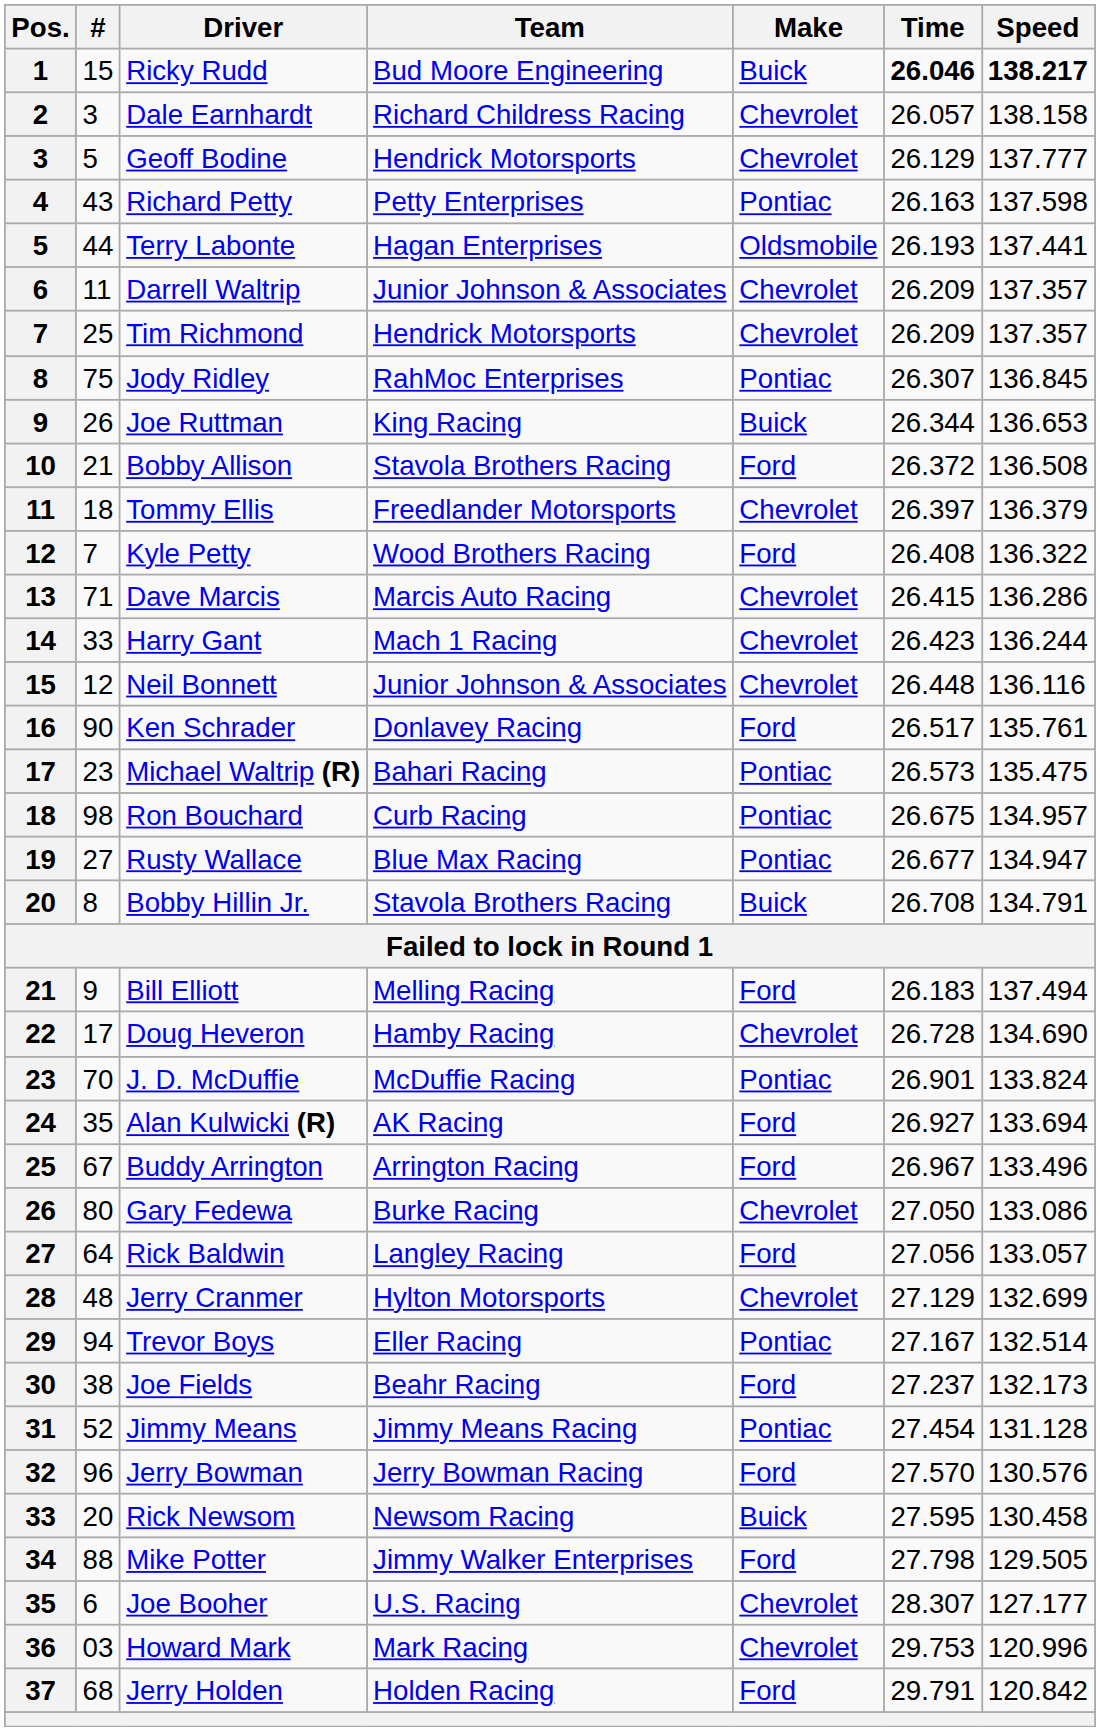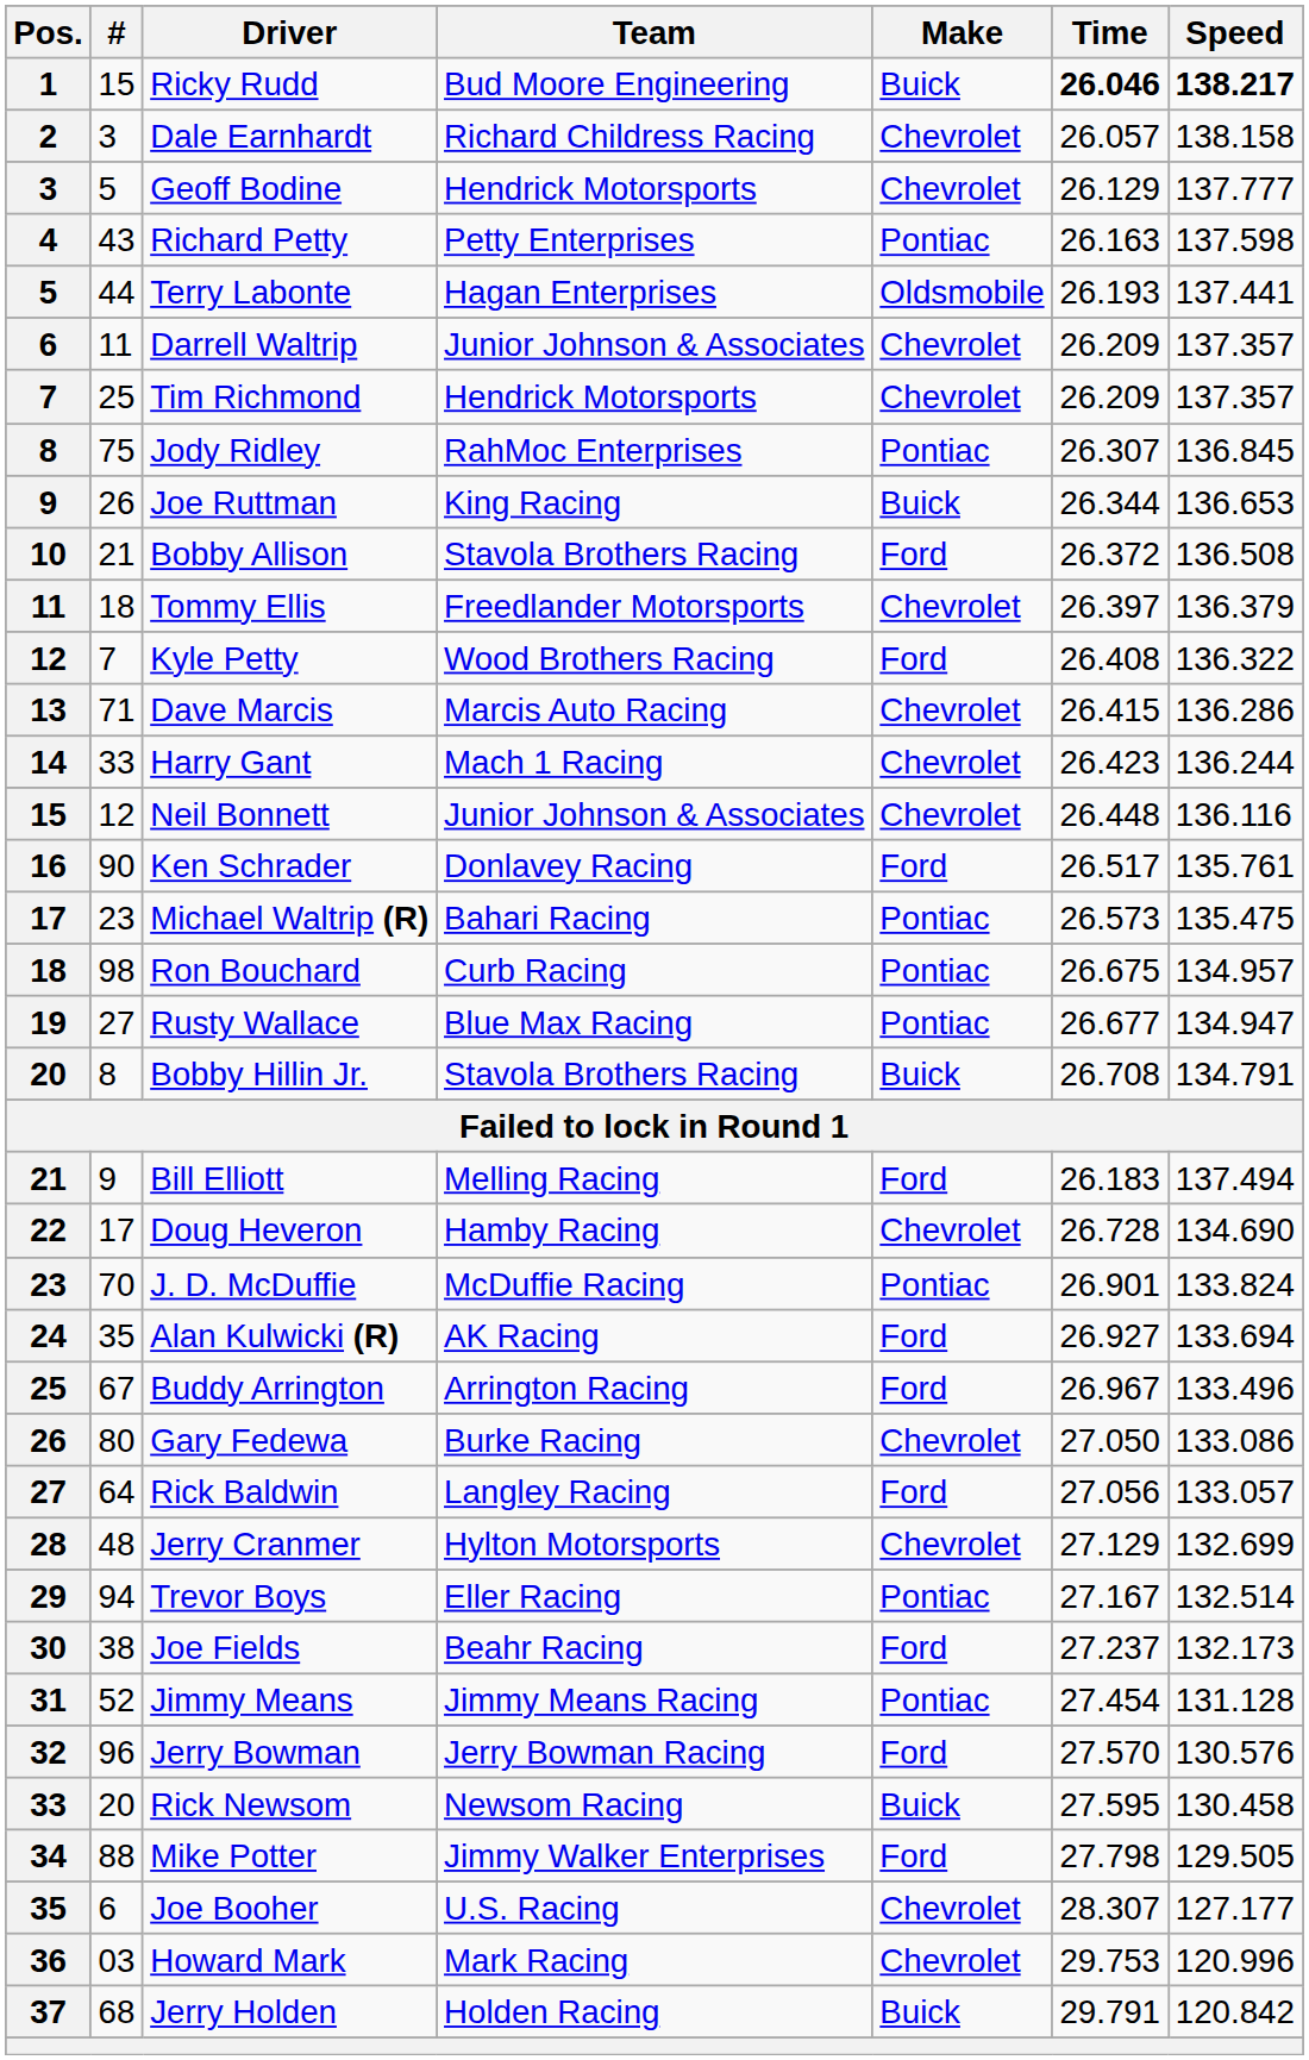 <table class="wikitable" style="font-size:95%">
 <tr>
 <th>Pos.</th>
 <th>#</th>
 <th>Driver</th>
 <th>Team</th>
 <th>Make</th>
 <th>Time</th>
 <th>Speed</th>
 </tr>
 <tr>
 <th>1</th>
 <td>15</td>
 <td><a href='#'>Ricky Rudd</a></td>
 <td><a href='#'>Bud Moore Engineering</a></td>
 <td><a href='#'>Buick</a></td>
 <td><strong>26.046</strong></td>
 <td><strong>138.217</strong></td>
 </tr>
 <tr>
 <th>2</th>
 <td>3</td>
 <td><a href='#'>Dale Earnhardt</a></td>
 <td><a href='#'>Richard Childress Racing</a></td>
 <td><a href='#'>Chevrolet</a></td>
 <td>26.057</td>
 <td>138.158</td>
 </tr>
 <tr>
 <th>3</th>
 <td>5</td>
 <td><a href='#'>Geoff Bodine</a></td>
 <td><a href='#'>Hendrick Motorsports</a></td>
 <td><a href='#'>Chevrolet</a></td>
 <td>26.129</td>
 <td>137.777</td>
 </tr>
 <tr>
 <th>4</th>
 <td>43</td>
 <td><a href='#'>Richard Petty</a></td>
 <td><a href='#'>Petty Enterprises</a></td>
 <td><a href='#'>Pontiac</a></td>
 <td>26.163</td>
 <td>137.598</td>
 </tr>
 <tr>
 <th>5</th>
 <td>44</td>
 <td><a href='#'>Terry Labonte</a></td>
 <td><a href='#'>Hagan Enterprises</a></td>
 <td><a href='#'>Oldsmobile</a></td>
 <td>26.193</td>
 <td>137.441</td>
 </tr>
 <tr>
 <th>6</th>
 <td>11</td>
 <td><a href='#'>Darrell Waltrip</a></td>
 <td><a href='#'>Junior Johnson & Associates</a></td>
 <td><a href='#'>Chevrolet</a></td>
 <td>26.209</td>
 <td>137.357</td>
 </tr>
 <tr>
 <th>7</th>
 <td>25</td>
 <td><a href='#'>Tim Richmond</a></td>
 <td><a href='#'>Hendrick Motorsports</a></td>
 <td><a href='#'>Chevrolet</a></td>
 <td>26.209</td>
 <td>137.357</td>
 </tr>
 <tr>
 <th>8</th>
 <td>75</td>
 <td><a href='#'>Jody Ridley</a></td>
 <td><a href='#'>RahMoc Enterprises</a></td>
 <td><a href='#'>Pontiac</a></td>
 <td>26.307</td>
 <td>136.845</td>
 </tr>
 <tr>
 <th>9</th>
 <td>26</td>
 <td><a href='#'>Joe Ruttman</a></td>
 <td><a href='#'>King Racing</a></td>
 <td><a href='#'>Buick</a></td>
 <td>26.344</td>
 <td>136.653</td>
 </tr>
 <tr>
 <th>10</th>
 <td>21</td>
 <td><a href='#'>Bobby Allison</a></td>
 <td><a href='#'>Stavola Brothers Racing</a></td>
 <td><a href='#'>Ford</a></td>
 <td>26.372</td>
 <td>136.508</td>
 </tr>
 <tr>
 <th>11</th>
 <td>18</td>
 <td><a href='#'>Tommy Ellis</a></td>
 <td><a href='#'>Freedlander Motorsports</a></td>
 <td><a href='#'>Chevrolet</a></td>
 <td>26.397</td>
 <td>136.379</td>
 </tr>
 <tr>
 <th>12</th>
 <td>7</td>
 <td><a href='#'>Kyle Petty</a></td>
 <td><a href='#'>Wood Brothers Racing</a></td>
 <td><a href='#'>Ford</a></td>
 <td>26.408</td>
 <td>136.322</td>
 </tr>
 <tr>
 <th>13</th>
 <td>71</td>
 <td><a href='#'>Dave Marcis</a></td>
 <td><a href='#'>Marcis Auto Racing</a></td>
 <td><a href='#'>Chevrolet</a></td>
 <td>26.415</td>
 <td>136.286</td>
 </tr>
 <tr>
 <th>14</th>
 <td>33</td>
 <td><a href='#'>Harry Gant</a></td>
 <td><a href='#'>Mach 1 Racing</a></td>
 <td><a href='#'>Chevrolet</a></td>
 <td>26.423</td>
 <td>136.244</td>
 </tr>
 <tr>
 <th>15</th>
 <td>12</td>
 <td><a href='#'>Neil Bonnett</a></td>
 <td><a href='#'>Junior Johnson & Associates</a></td>
 <td><a href='#'>Chevrolet</a></td>
 <td>26.448</td>
 <td>136.116</td>
 </tr>
 <tr>
 <th>16</th>
 <td>90</td>
 <td><a href='#'>Ken Schrader</a></td>
 <td><a href='#'>Donlavey Racing</a></td>
 <td><a href='#'>Ford</a></td>
 <td>26.517</td>
 <td>135.761</td>
 </tr>
 <tr>
 <th>17</th>
 <td>23</td>
 <td><a href='#'>Michael Waltrip</a> <strong>(R)</strong></td>
 <td><a href='#'>Bahari Racing</a></td>
 <td><a href='#'>Pontiac</a></td>
 <td>26.573</td>
 <td>135.475</td>
 </tr>
 <tr>
 <th>18</th>
 <td>98</td>
 <td><a href='#'>Ron Bouchard</a></td>
 <td><a href='#'>Curb Racing</a></td>
 <td><a href='#'>Pontiac</a></td>
 <td>26.675</td>
 <td>134.957</td>
 </tr>
 <tr>
 <th>19</th>
 <td>27</td>
 <td><a href='#'>Rusty Wallace</a></td>
 <td><a href='#'>Blue Max Racing</a></td>
 <td><a href='#'>Pontiac</a></td>
 <td>26.677</td>
 <td>134.947</td>
 </tr>
 <tr>
 <th>20</th>
 <td>8</td>
 <td><a href='#'>Bobby Hillin Jr.</a></td>
 <td><a href='#'>Stavola Brothers Racing</a></td>
 <td><a href='#'>Buick</a></td>
 <td>26.708</td>
 <td>134.791</td>
 </tr>
 <tr>
 <th colspan="7">Failed to lock in Round 1</th>
 </tr>
 <tr>
 <th>21</th>
 <td>9</td>
 <td><a href='#'>Bill Elliott</a></td>
 <td><a href='#'>Melling Racing</a></td>
 <td><a href='#'>Ford</a></td>
 <td>26.183</td>
 <td>137.494</td>
 </tr>
 <tr>
 <th>22</th>
 <td>17</td>
 <td><a href='#'>Doug Heveron</a></td>
 <td><a href='#'>Hamby Racing</a></td>
 <td><a href='#'>Chevrolet</a></td>
 <td>26.728</td>
 <td>134.690</td>
 </tr>
 <tr>
 <th>23</th>
 <td>70</td>
 <td><a href='#'>J. D. McDuffie</a></td>
 <td><a href='#'>McDuffie Racing</a></td>
 <td><a href='#'>Pontiac</a></td>
 <td>26.901</td>
 <td>133.824</td>
 </tr>
 <tr>
 <th>24</th>
 <td>35</td>
 <td><a href='#'>Alan Kulwicki</a> <strong>(R)</strong></td>
 <td><a href='#'>AK Racing</a></td>
 <td><a href='#'>Ford</a></td>
 <td>26.927</td>
 <td>133.694</td>
 </tr>
 <tr>
 <th>25</th>
 <td>67</td>
 <td><a href='#'>Buddy Arrington</a></td>
 <td><a href='#'>Arrington Racing</a></td>
 <td><a href='#'>Ford</a></td>
 <td>26.967</td>
 <td>133.496</td>
 </tr>
 <tr>
 <th>26</th>
 <td>80</td>
 <td><a href='#'>Gary Fedewa</a></td>
 <td><a href='#'>Burke Racing</a></td>
 <td><a href='#'>Chevrolet</a></td>
 <td>27.050</td>
 <td>133.086</td>
 </tr>
 <tr>
 <th>27</th>
 <td>64</td>
 <td><a href='#'>Rick Baldwin</a></td>
 <td><a href='#'>Langley Racing</a></td>
 <td><a href='#'>Ford</a></td>
 <td>27.056</td>
 <td>133.057</td>
 </tr>
 <tr>
 <th>28</th>
 <td>48</td>
 <td><a href='#'>Jerry Cranmer</a></td>
 <td><a href='#'>Hylton Motorsports</a></td>
 <td><a href='#'>Chevrolet</a></td>
 <td>27.129</td>
 <td>132.699</td>
 </tr>
 <tr>
 <th>29</th>
 <td>94</td>
 <td><a href='#'>Trevor Boys</a></td>
 <td><a href='#'>Eller Racing</a></td>
 <td><a href='#'>Pontiac</a></td>
 <td>27.167</td>
 <td>132.514</td>
 </tr>
 <tr>
 <th>30</th>
 <td>38</td>
 <td><a href='#'>Joe Fields</a></td>
 <td><a href='#'>Beahr Racing</a></td>
 <td><a href='#'>Ford</a></td>
 <td>27.237</td>
 <td>132.173</td>
 </tr>
 <tr>
 <th>31</th>
 <td>52</td>
 <td><a href='#'>Jimmy Means</a></td>
 <td><a href='#'>Jimmy Means Racing</a></td>
 <td><a href='#'>Pontiac</a></td>
 <td>27.454</td>
 <td>131.128</td>
 </tr>
 <tr>
 <th>32</th>
 <td>96</td>
 <td><a href='#'>Jerry Bowman</a></td>
 <td><a href='#'>Jerry Bowman Racing</a></td>
 <td><a href='#'>Ford</a></td>
 <td>27.570</td>
 <td>130.576</td>
 </tr>
 <tr>
 <th>33</th>
 <td>20</td>
 <td><a href='#'>Rick Newsom</a></td>
 <td><a href='#'>Newsom Racing</a></td>
 <td><a href='#'>Buick</a></td>
 <td>27.595</td>
 <td>130.458</td>
 </tr>
 <tr>
 <th>34</th>
 <td>88</td>
 <td><a href='#'>Mike Potter</a></td>
 <td><a href='#'>Jimmy Walker Enterprises</a></td>
 <td><a href='#'>Ford</a></td>
 <td>27.798</td>
 <td>129.505</td>
 </tr>
 <tr>
 <th>35</th>
 <td>6</td>
 <td><a href='#'>Joe Booher</a></td>
 <td><a href='#'>U.S. Racing</a></td>
 <td><a href='#'>Chevrolet</a></td>
 <td>28.307</td>
 <td>127.177</td>
 </tr>
 <tr>
 <th>36</th>
 <td>03</td>
 <td><a href='#'>Howard Mark</a></td>
 <td><a href='#'>Mark Racing</a></td>
 <td><a href='#'>Chevrolet</a></td>
 <td>29.753</td>
 <td>120.996</td>
 </tr>
 <tr>
 <th>37</th>
 <td>68</td>
 <td><a href='#'>Jerry Holden</a></td>
 <td><a href='#'>Holden Racing</a></td>
-<td><a href='#'>Ford</a></td>
+<td><a href='#'>Buick</a></td>
 <td>29.791</td>
 <td>120.842</td>
 </tr>
 <tr>
 <th colspan="7"></th>
 </tr>
 </table>
